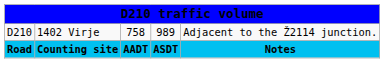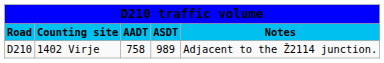 <table class="wikitable">
 <tr>
 <td colspan=5 bgcolor=blue align=center style=margin-top:15><span><big><strong>D210 traffic volume</strong></big></span></td>
+</tr>
+<tr>
+<td align=center bgcolor=00c0f0><strong>Road</strong></td>
+<td align=center bgcolor=00c0f0><strong>Counting site</strong></td>
+<td align=center bgcolor=00c0f0><strong>AADT</strong></td>
+<td align=center bgcolor=00c0f0><strong>ASDT</strong></td>
+<td align=center bgcolor=00c0f0><strong>Notes</strong></td>
 </tr>
 <tr>
 <td> D210</td>
 <td>1402 Virje</td>
 <td align=center>758</td>
 <td align=center>989</td>
 <td>Adjacent to the Ž2114 junction.</td>
 </tr>
-<tr>
-<td align=center bgcolor=00c0f0><strong>Road</strong></td>
-<td align=center bgcolor=00c0f0><strong>Counting site</strong></td>
-<td align=center bgcolor=00c0f0><strong>AADT</strong></td>
-<td align=center bgcolor=00c0f0><strong>ASDT</strong></td>
-<td align=center bgcolor=00c0f0><strong>Notes</strong></td>
-</tr>
 </table>
